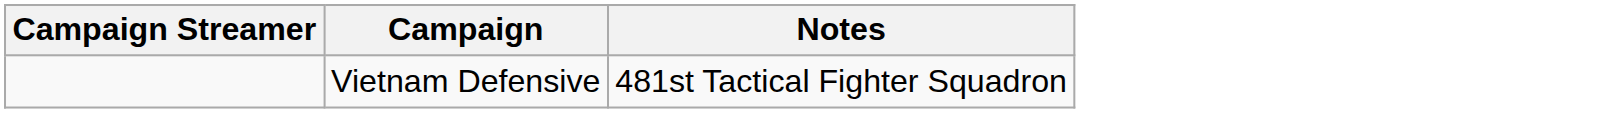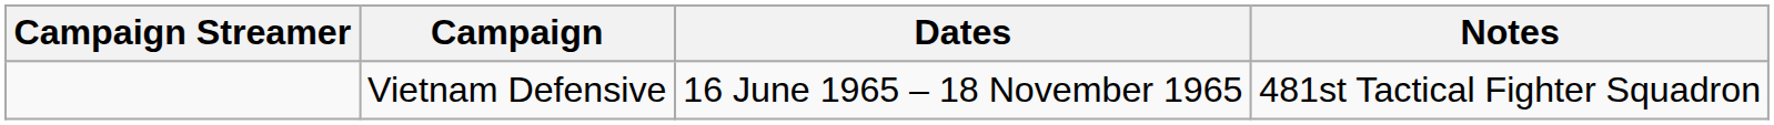 <table class="wikitable">
 <tr style="background:#efefef;">
 <th>Campaign Streamer</th>
 <th>Campaign</th>
+<th>Dates</th>
 <th>Notes</th>
 </tr>
 <tr>
 <td></td>
 <td>Vietnam Defensive</td>
+<td>16 June 1965 – 18 November 1965</td>
 <td>481st Tactical Fighter Squadron</td>
 </tr>
 </table>
